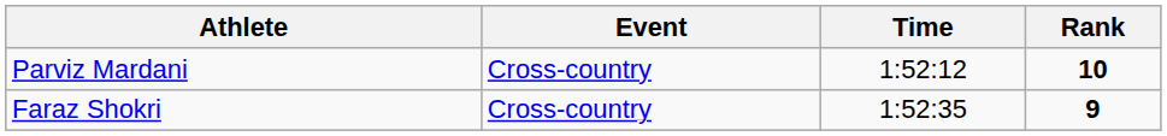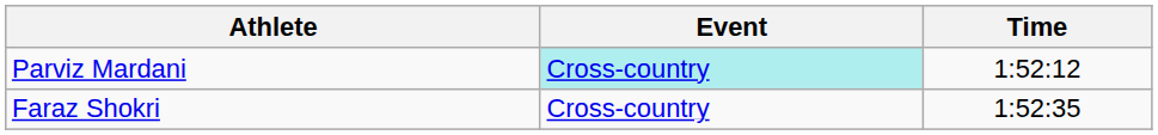 <table class="wikitable" width="50%" style="text-align:center; font-size:90%">
 <tr>
 <th width="35%">Athlete</th>
 <th width="25%">Event</th>
 <th width="15%">Time</th>
-<th width="10%">Rank</th>
 </tr>
 <tr>
 <td align=left><a href='#'>Parviz Mardani</a></td>
-<td align=left><a href='#'>Cross-country</a></td>
+<td align=left style="background: paleturquoise;"><a href='#'>Cross-country</a></td>
 <td>1:52:12</td>
-<td><strong>10</strong></td>
 </tr>
 <tr>
 <td align=left><a href='#'>Faraz Shokri</a></td>
 <td align=left><a href='#'>Cross-country</a></td>
 <td>1:52:35</td>
-<td><strong>9</strong></td>
 </tr>
 </table>
